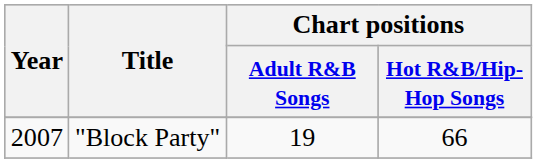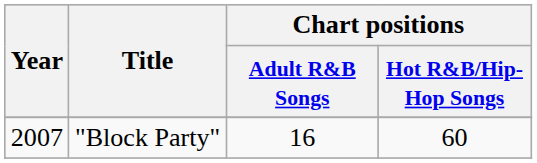 <table class="wikitable">
 <tr>
 <th rowspan="2">Year</th>
 <th rowspan="2">Title</th>
 <th colspan="4">Chart positions</th>
 </tr>
 <tr>
 <th style="width:86px;"><small><a href='#'>Adult R&B Songs</a></small></th>
 <th style="width:86px;"><small><a href='#'>Hot R&B/Hip-Hop Songs</a></small></th>
 </tr>
 <tr>
 </tr>
 <tr>
 <td rowspan="2">2007</td>
 <td>"Block Party"</td>
-<td style="text-align:center;">19</td>
-<td style="text-align:center;">66</td>
+<td style="text-align:center;">16</td>
+<td style="text-align:center;">60</td>
 </tr>
 </table>
